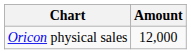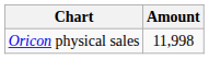 <table class="wikitable">
 <tr>
 <th>Chart</th>
 <th>Amount</th>
 </tr>
 <tr>
 <td><em><a href='#'>Oricon</a></em> physical sales</td>
-<td align="center">12,000</td>
+<td align="center">11,998</td>
 </tr>
 </table>
